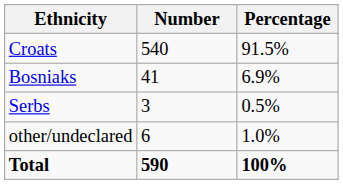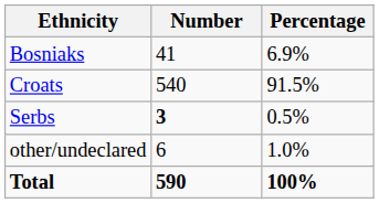 <table class="wikitable">
 <tr>
 <th width="100px">Ethnicity</th>
 <th width="80px">Number</th>
 <th width="80px">Percentage</th>
 </tr>
 <tr>
+<td><a href='#'>Bosniaks</a></td>
+<td>41</td>
+<td>6.9%</td>
+</tr>
+<tr>
 <td><a href='#'>Croats</a></td>
 <td>540</td>
 <td>91.5%</td>
 </tr>
 <tr>
-<td><a href='#'>Bosniaks</a></td>
-<td>41</td>
-<td>6.9%</td>
-</tr>
-<tr>
 <td><a href='#'>Serbs</a></td>
-<td>3</td>
+<td><strong>3</strong></td>
 <td>0.5%</td>
 </tr>
 <tr>
 <td>other/undeclared</td>
 <td>6</td>
 <td>1.0%</td>
 </tr>
 <tr>
 <td><strong>Total</strong></td>
 <td><strong>590</strong></td>
 <td><strong>100%</strong></td>
 </tr>
 </table>
